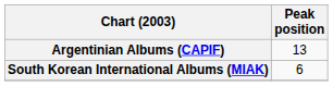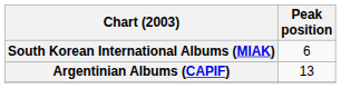 <table class="wikitable sortable plainrowheaders" style="text-align:center;">
 <tr>
 <th>Chart (2003)</th>
 <th>Peak<br>position</th>
 </tr>
 <tr>
+<th scope="row">South Korean International Albums (<a href='#'>MIAK</a>)</th>
+<td style="text-align:center;">6</td>
+</tr>
+<tr>
 <th scope="row">Argentinian Albums (<a href='#'>CAPIF</a>)</th>
 <td style="text-align:center;">13</td>
 </tr>
 <tr>
-<th scope="row">South Korean International Albums (<a href='#'>MIAK</a>)</th>
-<td style="text-align:center;">6</td>
-</tr>
-<tr>
 </tr>
 </table>
